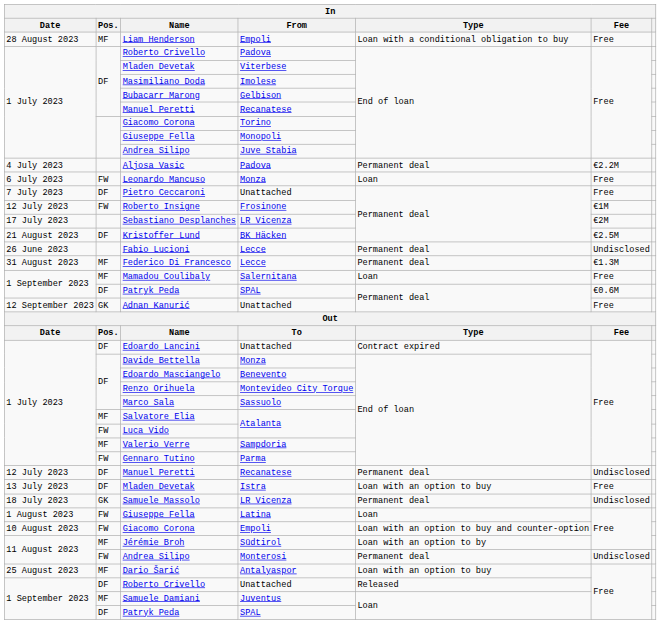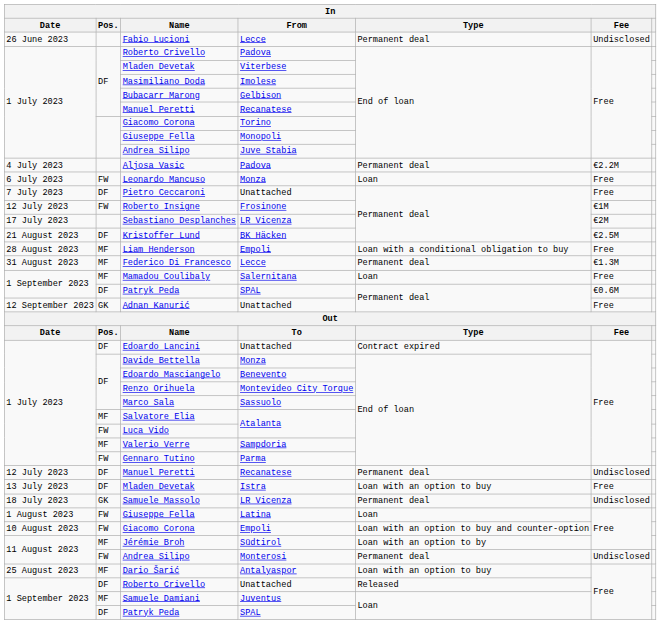 <table class="wikitable">
 <tr>
 <th colspan="7">In</th>
 </tr>
 <tr>
 <th>Date</th>
 <th>Pos.</th>
 <th>Name</th>
 <th>From</th>
 <th>Type</th>
 <th>Fee</th>
 <th></th>
 </tr>
 <tr>
-<td>28 August 2023</td>
-<td>MF</td>
-<td> <a href='#'>Liam Henderson</a></td>
-<td> <a href='#'>Empoli</a></td>
-<td>Loan with a conditional obligation to buy</td>
-<td>Free</td>
+<td>26 June 2023</td>
+<td></td>
+<td> <a href='#'>Fabio Lucioni</a></td>
+<td> <a href='#'>Lecce</a></td>
+<td>Permanent deal</td>
+<td>Undisclosed</td>
 <td></td>
 </tr>
 <tr>
 <td rowspan="8">1 July 2023</td>
 <td rowspan="5">DF</td>
 <td> <a href='#'>Roberto Crivello</a></td>
 <td> <a href='#'>Padova</a></td>
 <td rowspan="8">End of loan</td>
 <td rowspan="8">Free</td>
 <td></td>
 </tr>
 <tr>
 <td> <a href='#'>Mladen Devetak</a></td>
 <td> <a href='#'>Viterbese</a></td>
 <td></td>
 </tr>
 <tr>
 <td> <a href='#'>Masimiliano Doda</a></td>
 <td> <a href='#'>Imolese</a></td>
 <td></td>
 </tr>
 <tr>
 <td> <a href='#'>Bubacarr Marong</a></td>
 <td> <a href='#'>Gelbison</a></td>
 <td></td>
 </tr>
 <tr>
 <td> <a href='#'>Manuel Peretti</a></td>
 <td> <a href='#'>Recanatese</a></td>
 <td></td>
 </tr>
 <tr>
 <td rowspan="3"></td>
 <td> <a href='#'>Giacomo Corona</a></td>
 <td> <a href='#'>Torino</a></td>
 <td></td>
 </tr>
 <tr>
 <td> <a href='#'>Giuseppe Fella</a></td>
 <td> <a href='#'>Monopoli</a></td>
 <td></td>
 </tr>
 <tr>
 <td> <a href='#'>Andrea Silipo</a></td>
 <td> <a href='#'>Juve Stabia</a></td>
 <td></td>
 </tr>
 <tr>
 <td>4 July 2023</td>
 <td></td>
 <td> <a href='#'>Aljosa Vasic</a></td>
 <td> <a href='#'>Padova</a></td>
 <td>Permanent deal</td>
 <td>€2.2M</td>
 <td></td>
 </tr>
 <tr>
 <td>6 July 2023</td>
 <td>FW</td>
 <td> <a href='#'>Leonardo Mancuso</a></td>
 <td> <a href='#'>Monza</a></td>
 <td>Loan</td>
 <td>Free</td>
 <td></td>
 </tr>
 <tr>
 <td>7 July 2023</td>
 <td>DF</td>
 <td> <a href='#'>Pietro Ceccaroni</a></td>
 <td>Unattached</td>
 <td rowspan="4">Permanent deal</td>
 <td>Free</td>
 <td></td>
 </tr>
 <tr>
 <td>12 July 2023</td>
 <td>FW</td>
 <td> <a href='#'>Roberto Insigne</a></td>
 <td> <a href='#'>Frosinone</a></td>
 <td>€1M</td>
 <td></td>
 </tr>
 <tr>
 <td>17 July 2023</td>
 <td></td>
 <td> <a href='#'>Sebastiano Desplanches</a></td>
 <td> <a href='#'>LR Vicenza</a></td>
 <td>€2M</td>
 <td></td>
 </tr>
 <tr>
 <td>21 August 2023</td>
 <td>DF</td>
 <td> <a href='#'>Kristoffer Lund</a></td>
 <td> <a href='#'>BK Häcken</a></td>
 <td>€2.5M</td>
 <td></td>
 </tr>
 <tr>
-<td>26 June 2023</td>
-<td></td>
-<td> <a href='#'>Fabio Lucioni</a></td>
-<td> <a href='#'>Lecce</a></td>
-<td>Permanent deal</td>
-<td>Undisclosed</td>
+<td>28 August 2023</td>
+<td>MF</td>
+<td> <a href='#'>Liam Henderson</a></td>
+<td> <a href='#'>Empoli</a></td>
+<td>Loan with a conditional obligation to buy</td>
+<td>Free</td>
 <td></td>
 </tr>
 <tr>
 <td>31 August 2023</td>
 <td>MF</td>
 <td> <a href='#'>Federico Di Francesco</a></td>
 <td> <a href='#'>Lecce</a></td>
 <td>Permanent deal</td>
 <td>€1.3M</td>
 <td></td>
 </tr>
 <tr>
 <td rowspan="2">1 September 2023</td>
 <td>MF</td>
 <td> <a href='#'>Mamadou Coulibaly</a></td>
 <td> <a href='#'>Salernitana</a></td>
 <td>Loan</td>
 <td>Free</td>
 <td></td>
 </tr>
 <tr>
 <td>DF</td>
 <td> <a href='#'>Patryk Peda</a></td>
 <td> <a href='#'>SPAL</a></td>
 <td rowspan="2">Permanent deal</td>
 <td>€0.6M</td>
 <td></td>
 </tr>
 <tr>
 <td>12 September 2023</td>
 <td>GK</td>
 <td> <a href='#'>Adnan Kanurić</a></td>
 <td>Unattached</td>
 <td>Free</td>
 <td></td>
 </tr>
 <tr>
 <th colspan="7">Out</th>
 </tr>
 <tr>
 <th>Date</th>
 <th>Pos.</th>
 <th>Name</th>
 <th>To</th>
 <th>Type</th>
 <th>Fee</th>
 <th></th>
 </tr>
 <tr>
 <td rowspan="9">1 July 2023</td>
 <td>DF</td>
 <td> <a href='#'>Edoardo Lancini</a></td>
 <td>Unattached</td>
 <td>Contract expired</td>
 <td rowspan="9">Free</td>
 <td></td>
 </tr>
 <tr>
 <td rowspan="4">DF</td>
 <td> <a href='#'>Davide Bettella</a></td>
 <td> <a href='#'>Monza</a></td>
 <td rowspan="8">End of loan</td>
 <td></td>
 </tr>
 <tr>
 <td> <a href='#'>Edoardo Masciangelo</a></td>
 <td> <a href='#'>Benevento</a></td>
 <td></td>
 </tr>
 <tr>
 <td> <a href='#'>Renzo Orihuela</a></td>
 <td> <a href='#'>Montevideo City Torque</a></td>
 <td></td>
 </tr>
 <tr>
 <td> <a href='#'>Marco Sala</a></td>
 <td> <a href='#'>Sassuolo</a></td>
 <td></td>
 </tr>
 <tr>
 <td>MF</td>
 <td> <a href='#'>Salvatore Elia</a></td>
 <td rowspan="2"> <a href='#'>Atalanta</a></td>
 <td></td>
 </tr>
 <tr>
 <td>FW</td>
 <td> <a href='#'>Luca Vido</a></td>
 <td></td>
 </tr>
 <tr>
 <td>MF</td>
 <td> <a href='#'>Valerio Verre</a></td>
 <td> <a href='#'>Sampdoria</a></td>
 <td></td>
 </tr>
 <tr>
 <td>FW</td>
 <td> <a href='#'>Gennaro Tutino</a></td>
 <td> <a href='#'>Parma</a></td>
 <td></td>
 </tr>
 <tr>
 <td>12 July 2023</td>
 <td>DF</td>
 <td> <a href='#'>Manuel Peretti</a></td>
 <td> <a href='#'>Recanatese</a></td>
 <td>Permanent deal</td>
 <td>Undisclosed</td>
 <td></td>
 </tr>
 <tr>
 <td>13 July 2023</td>
 <td>DF</td>
 <td> <a href='#'>Mladen Devetak</a></td>
 <td> <a href='#'>Istra</a></td>
 <td>Loan with an option to buy</td>
 <td>Free</td>
 <td></td>
 </tr>
 <tr>
 <td>18 July 2023</td>
 <td>GK</td>
 <td> <a href='#'>Samuele Massolo</a></td>
 <td> <a href='#'>LR Vicenza</a></td>
 <td>Permanent deal</td>
 <td>Undisclosed</td>
 <td></td>
 </tr>
 <tr>
 <td>1 August 2023</td>
 <td>FW</td>
 <td> <a href='#'>Giuseppe Fella</a></td>
 <td> <a href='#'>Latina</a></td>
 <td>Loan</td>
 <td rowspan="3">Free</td>
 <td></td>
 </tr>
 <tr>
 <td>10 August 2023</td>
 <td>FW</td>
 <td> <a href='#'>Giacomo Corona</a></td>
 <td> <a href='#'>Empoli</a></td>
 <td>Loan with an option to buy and counter-option</td>
 <td></td>
 </tr>
 <tr>
 <td rowspan="2">11 August 2023</td>
 <td>MF</td>
 <td> <a href='#'>Jérémie Broh</a></td>
 <td> <a href='#'>Südtirol</a></td>
 <td>Loan with an option to by</td>
 <td></td>
 </tr>
 <tr>
 <td>FW</td>
 <td> <a href='#'>Andrea Silipo</a></td>
 <td> <a href='#'>Monterosi</a></td>
 <td>Permanent deal</td>
 <td>Undisclosed</td>
 <td></td>
 </tr>
 <tr>
 <td>25 August 2023</td>
 <td>MF</td>
 <td> <a href='#'>Dario Šarić</a></td>
 <td> <a href='#'>Antalyaspor</a></td>
 <td>Loan with an option to buy</td>
 <td rowspan="4">Free</td>
 <td></td>
 </tr>
 <tr>
 <td rowspan="3">1 September 2023</td>
 <td>DF</td>
 <td> <a href='#'>Roberto Crivello</a></td>
 <td>Unattached</td>
 <td>Released</td>
 <td></td>
 </tr>
 <tr>
 <td>MF</td>
 <td> <a href='#'>Samuele Damiani</a></td>
 <td> <a href='#'>Juventus</a></td>
 <td rowspan="2">Loan</td>
 <td></td>
 </tr>
 <tr>
 <td>DF</td>
 <td> <a href='#'>Patryk Peda</a></td>
 <td> <a href='#'>SPAL</a></td>
 <td></td>
 </tr>
 </table>
